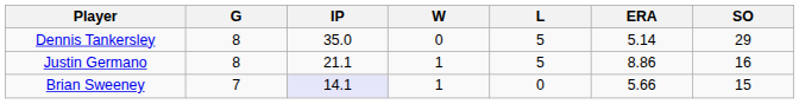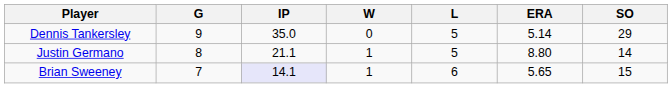 <table class="wikitable sortable">
 <tr>
 <th bgcolor="#DDDDFF" width="16%">Player</th>
 <th bgcolor="#DDDDFF" width="9%">G</th>
 <th bgcolor="#DDDDFF" width="9%">IP</th>
 <th bgcolor="#DDDDFF" width="9%">W</th>
 <th bgcolor="#DDDDFF" width="9%">L</th>
 <th bgcolor="#DDDDFF" width="9%">ERA</th>
 <th bgcolor="#DDDDFF" width="9%">SO</th>
 </tr>
 <tr align="center">
 <td><a href='#'>Dennis Tankersley</a></td>
-<td>8</td>
+<td>9</td>
 <td>35.0</td>
 <td>0</td>
 <td>5</td>
 <td>5.14</td>
 <td>29</td>
 </tr>
 <tr align=center>
 <td><a href='#'>Justin Germano</a></td>
 <td>8</td>
 <td>21.1</td>
 <td>1</td>
 <td>5</td>
-<td>8.86</td>
-<td>16</td>
+<td>8.80</td>
+<td>14</td>
 </tr>
 <tr align=center>
 <td><a href='#'>Brian Sweeney</a></td>
 <td>7</td>
 <td style="background: lavender;">14.1</td>
 <td>1</td>
-<td>0</td>
-<td>5.66</td>
+<td>6</td>
+<td>5.65</td>
 <td>15</td>
 </tr>
 </table>
